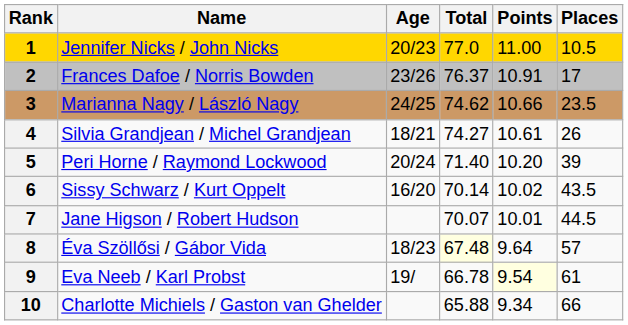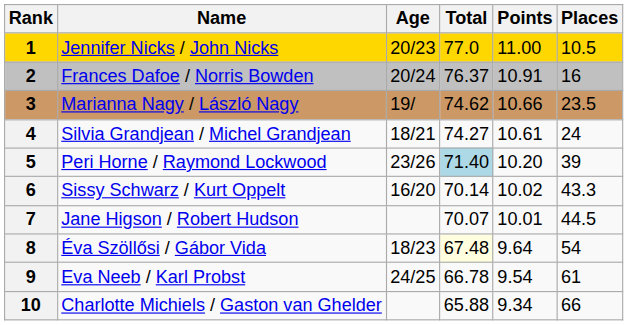 <table class="wikitable">
 <tr>
 <th>Rank</th>
 <th>Name</th>
 <th>Age</th>
 <th>Total</th>
 <th>Points</th>
 <th>Places</th>
 </tr>
 <tr bgcolor=gold>
 <td align=center><strong>1</strong></td>
 <td> <a href='#'>Jennifer Nicks</a> / <a href='#'>John Nicks</a></td>
 <td>20/23</td>
 <td>77.0</td>
 <td>11.00</td>
 <td>10.5</td>
 </tr>
 <tr bgcolor=silver>
 <td align=center><strong>2</strong></td>
 <td> <a href='#'>Frances Dafoe</a> / <a href='#'>Norris Bowden</a></td>
-<td>23/26</td>
+<td>20/24</td>
 <td>76.37</td>
 <td>10.91</td>
-<td>17</td>
+<td>16</td>
 </tr>
 <tr bgcolor=cc9966>
 <td align=center><strong>3</strong></td>
 <td> <a href='#'>Marianna Nagy</a> / <a href='#'>László Nagy</a></td>
-<td>24/25</td>
+<td>19/</td>
 <td>74.62</td>
 <td>10.66</td>
 <td>23.5</td>
 </tr>
 <tr>
 <th>4</th>
 <td> <a href='#'>Silvia Grandjean</a> / <a href='#'>Michel Grandjean</a></td>
 <td>18/21</td>
 <td>74.27</td>
 <td>10.61</td>
-<td>26</td>
+<td>24</td>
 </tr>
 <tr>
 <th>5</th>
 <td> <a href='#'>Peri Horne</a> / <a href='#'>Raymond Lockwood</a></td>
-<td>20/24</td>
-<td>71.40</td>
+<td>23/26</td>
+<td style="background: lightblue;">71.40</td>
 <td>10.20</td>
 <td>39</td>
 </tr>
 <tr>
 <th>6</th>
 <td> <a href='#'>Sissy Schwarz</a> / <a href='#'>Kurt Oppelt</a></td>
 <td>16/20</td>
 <td>70.14</td>
 <td>10.02</td>
-<td>43.5</td>
+<td>43.3</td>
 </tr>
 <tr>
 <th>7</th>
 <td> <a href='#'>Jane Higson</a> / <a href='#'>Robert Hudson</a></td>
 <td></td>
 <td>70.07</td>
 <td>10.01</td>
 <td>44.5</td>
 </tr>
 <tr>
 <th>8</th>
 <td> <a href='#'>Éva Szöllősi</a> / <a href='#'>Gábor Vida</a></td>
 <td>18/23</td>
 <td style="background: lightyellow;">67.48</td>
 <td>9.64</td>
-<td>57</td>
+<td>54</td>
 </tr>
 <tr>
 <th>9</th>
 <td> <a href='#'>Eva Neeb</a> / <a href='#'>Karl Probst</a></td>
-<td>19/</td>
+<td>24/25</td>
 <td>66.78</td>
-<td style="background: lightyellow;">9.54</td>
+<td>9.54</td>
 <td>61</td>
 </tr>
 <tr>
 <th>10</th>
 <td> <a href='#'>Charlotte Michiels</a> / <a href='#'>Gaston van Ghelder</a></td>
 <td></td>
 <td>65.88</td>
 <td>9.34</td>
 <td>66</td>
 </tr>
 </table>
